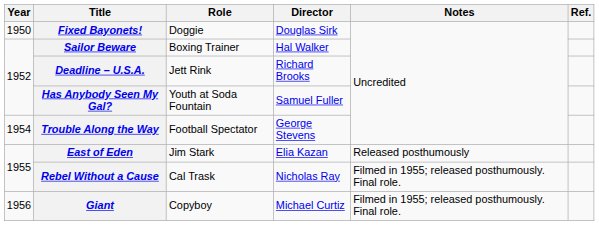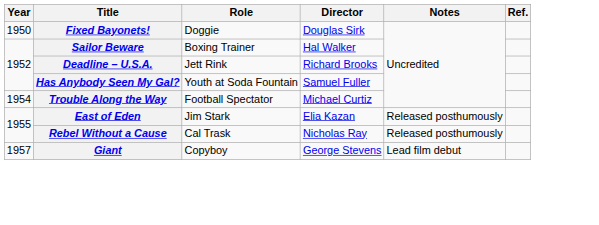 <table class="wikitable sortable plainrowheaders">
 <tr>
 <th scope="col">Year</th>
 <th scope="col">Title</th>
 <th scope="col">Role</th>
 <th scope="col">Director</th>
 <th scope="col" class="unsortable">Notes</th>
 <th scope="col" class="unsortable">Ref.</th>
 </tr>
 <tr>
 <td>1950</td>
 <th scope="row"><em><a href='#'>Fixed Bayonets!</a></em></th>
 <td>Doggie</td>
 <td><a href='#'>Douglas Sirk</a></td>
 <td rowspan="5">Uncredited</td>
 <td align="center"></td>
 </tr>
 <tr>
 <td rowspan="3">1952</td>
 <th scope="row"><em><a href='#'>Sailor Beware</a></em></th>
 <td>Boxing Trainer</td>
 <td><a href='#'>Hal Walker</a></td>
 <td align="center"></td>
 </tr>
 <tr>
 <th scope="row"><em><a href='#'>Deadline – U.S.A.</a></em></th>
 <td>Jett Rink</td>
 <td><a href='#'>Richard Brooks</a></td>
 <td align="center"></td>
 </tr>
 <tr>
 <th scope="row"><em><a href='#'>Has Anybody Seen My Gal?</a></em></th>
 <td>Youth at Soda Fountain</td>
 <td><a href='#'>Samuel Fuller</a></td>
 <td align="center"></td>
 </tr>
 <tr>
 <td>1954</td>
 <th scope="row"><em><a href='#'>Trouble Along the Way</a></em></th>
 <td>Football Spectator</td>
-<td><a href='#'>George Stevens</a></td>
+<td><a href='#'>Michael Curtiz</a></td>
 <td align="center"></td>
 </tr>
 <tr>
 <td rowspan="2">1955</td>
 <th scope="row"><em><a href='#'>East of Eden</a></em></th>
 <td>Jim Stark</td>
 <td><a href='#'>Elia Kazan</a></td>
 <td>Released posthumously</td>
 <td align="center"></td>
 </tr>
 <tr>
 <th scope="row"><em><a href='#'>Rebel Without a Cause</a></em></th>
 <td>Cal Trask</td>
 <td><a href='#'>Nicholas Ray</a></td>
-<td>Filmed in 1955; released posthumously. Final role.</td>
+<td>Released posthumously</td>
 <td align="center"></td>
 </tr>
 <tr>
-<td>1956</td>
+<td>1957</td>
 <th scope="row"><em><a href='#'>Giant</a></em></th>
 <td>Copyboy</td>
-<td><a href='#'>Michael Curtiz</a></td>
-<td>Filmed in 1955; released posthumously. Final role.</td>
+<td><a href='#'>George Stevens</a></td>
+<td>Lead film debut</td>
 <td align="center"></td>
 </tr>
 </table>
